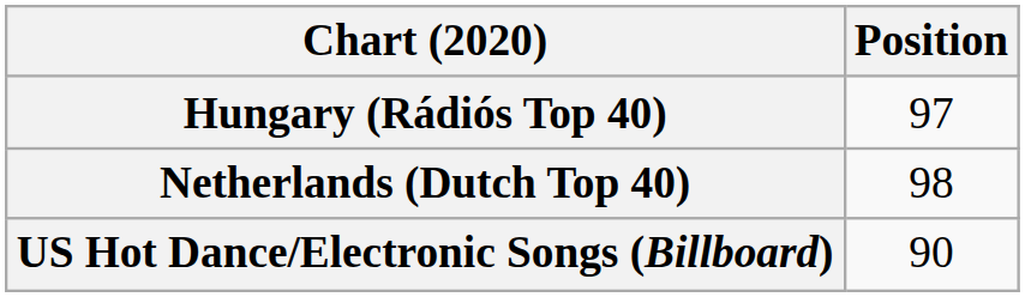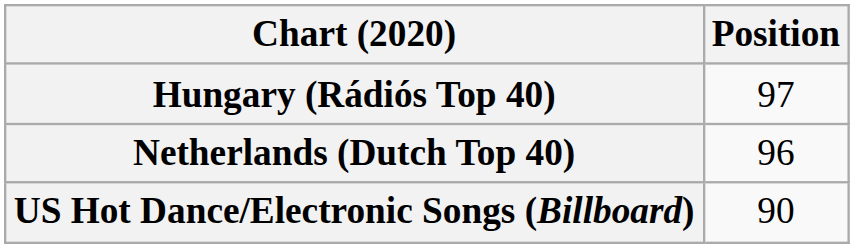 <table class="wikitable sortable plainrowheaders" style="text-align:center">
 <tr>
 <th scope="col">Chart (2020)</th>
 <th scope="col">Position</th>
 </tr>
 <tr>
 <th scope="row">Hungary (Rádiós Top 40)</th>
 <td>97</td>
 </tr>
 <tr>
 <th scope="row">Netherlands (Dutch Top 40)</th>
-<td>98</td>
+<td>96</td>
 </tr>
 <tr>
 <th scope="row">US Hot Dance/Electronic Songs (<em>Billboard</em>)</th>
 <td>90</td>
 </tr>
 </table>
